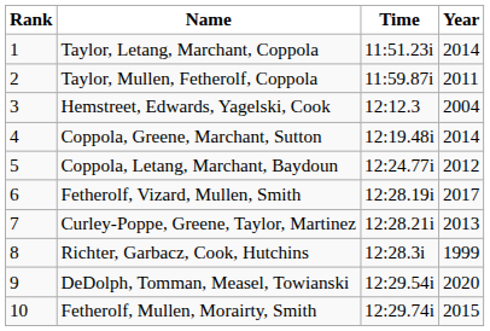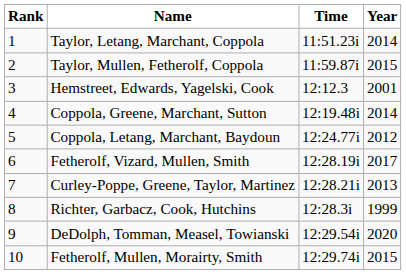 <table class="wikitable">
 <tr>
 <th style="background:white">Rank</th>
 <th style="background:white">Name</th>
 <th style="background:white">Time</th>
 <th style="background:white">Year</th>
 </tr>
 <tr>
 <td>1</td>
 <td>Taylor, Letang, Marchant, Coppola</td>
 <td>11:51.23i</td>
 <td>2014</td>
 </tr>
 <tr>
 <td>2</td>
 <td>Taylor, Mullen, Fetherolf, Coppola</td>
 <td>11:59.87i</td>
-<td>2011</td>
+<td>2015</td>
 </tr>
 <tr>
 <td>3</td>
 <td>Hemstreet, Edwards, Yagelski, Cook</td>
 <td>12:12.3</td>
-<td>2004</td>
+<td>2001</td>
 </tr>
 <tr>
 <td>4</td>
 <td>Coppola, Greene, Marchant, Sutton</td>
 <td>12:19.48i</td>
 <td>2014</td>
 </tr>
 <tr>
 <td>5</td>
 <td>Coppola, Letang, Marchant, Baydoun</td>
 <td>12:24.77i</td>
 <td>2012</td>
 </tr>
 <tr>
 <td>6</td>
 <td>Fetherolf, Vizard, Mullen, Smith</td>
 <td>12:28.19i</td>
 <td>2017</td>
 </tr>
 <tr>
 <td>7</td>
 <td>Curley-Poppe, Greene, Taylor, Martinez</td>
 <td>12:28.21i</td>
 <td>2013</td>
 </tr>
 <tr>
 <td>8</td>
 <td>Richter, Garbacz, Cook, Hutchins</td>
 <td>12:28.3i</td>
 <td>1999</td>
 </tr>
 <tr>
 <td>9</td>
 <td>DeDolph, Tomman, Measel, Towianski</td>
 <td>12:29.54i</td>
 <td>2020</td>
 </tr>
 <tr>
 <td>10</td>
 <td>Fetherolf, Mullen, Morairty, Smith</td>
 <td>12:29.74i</td>
 <td>2015</td>
 </tr>
 </table>
